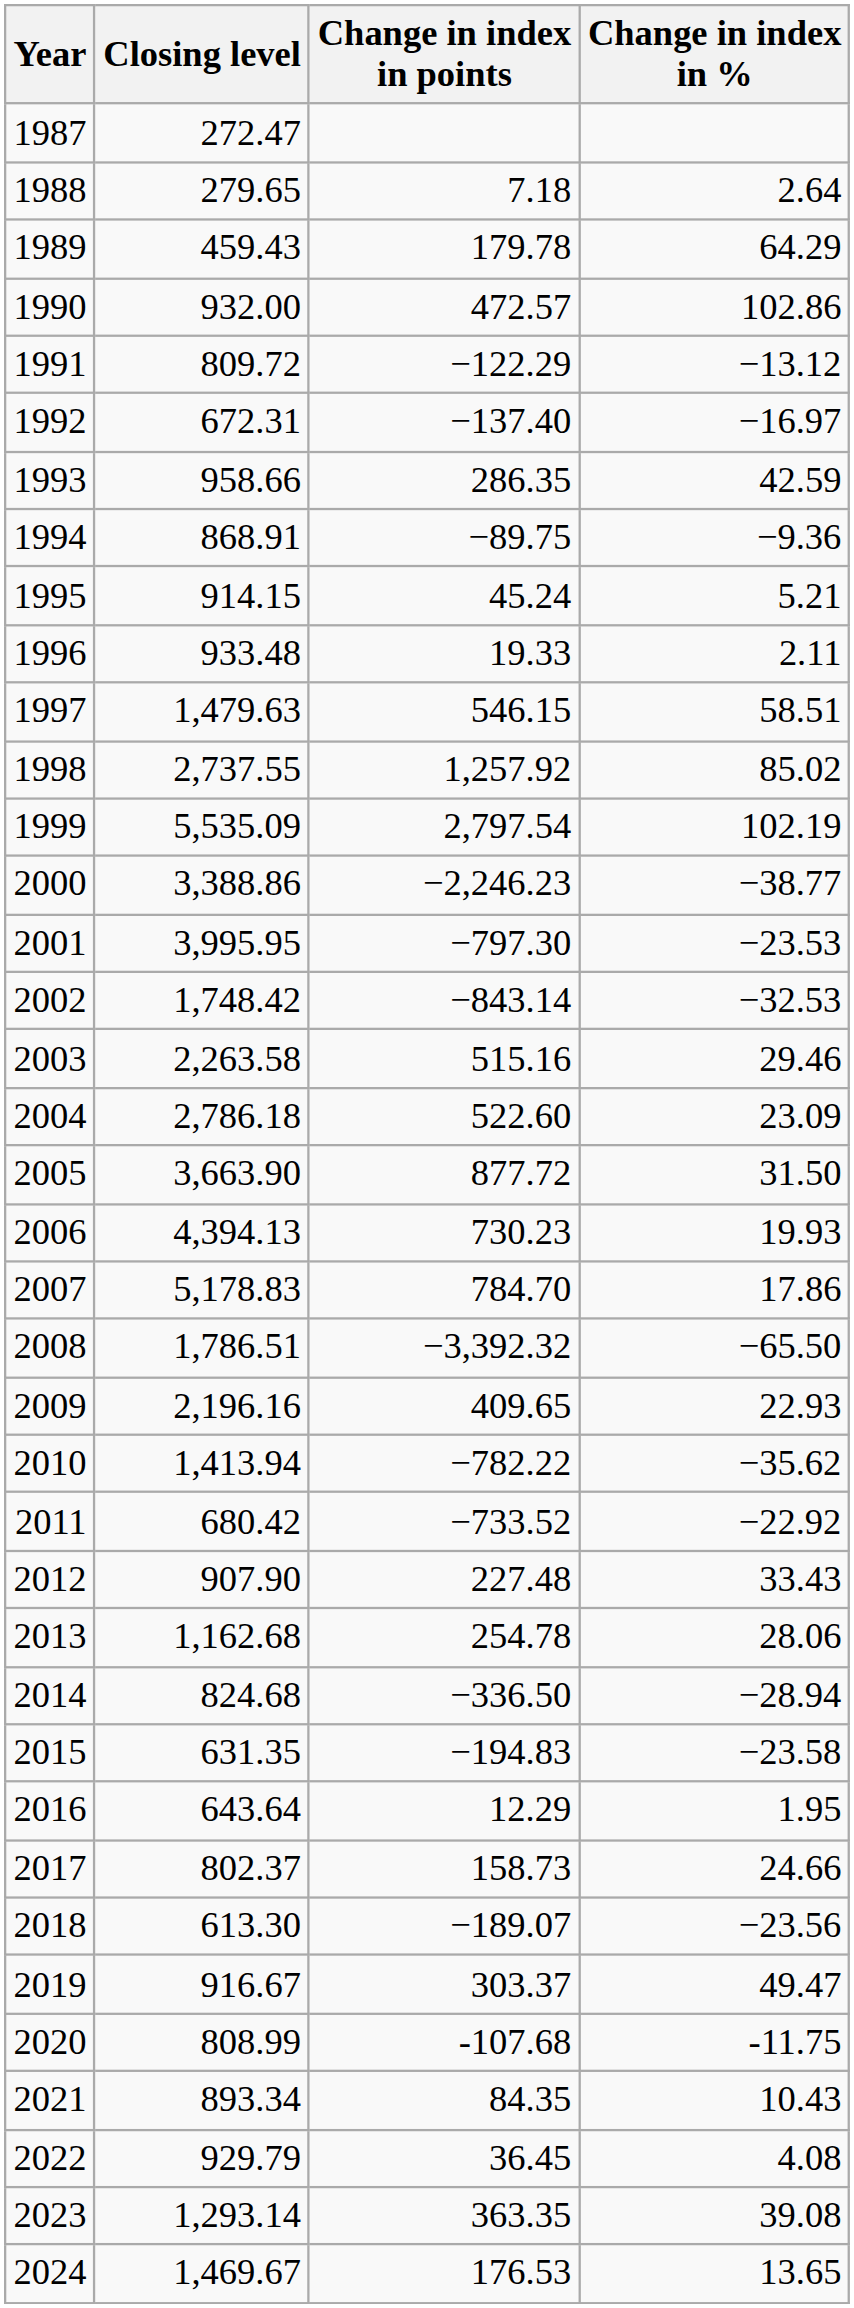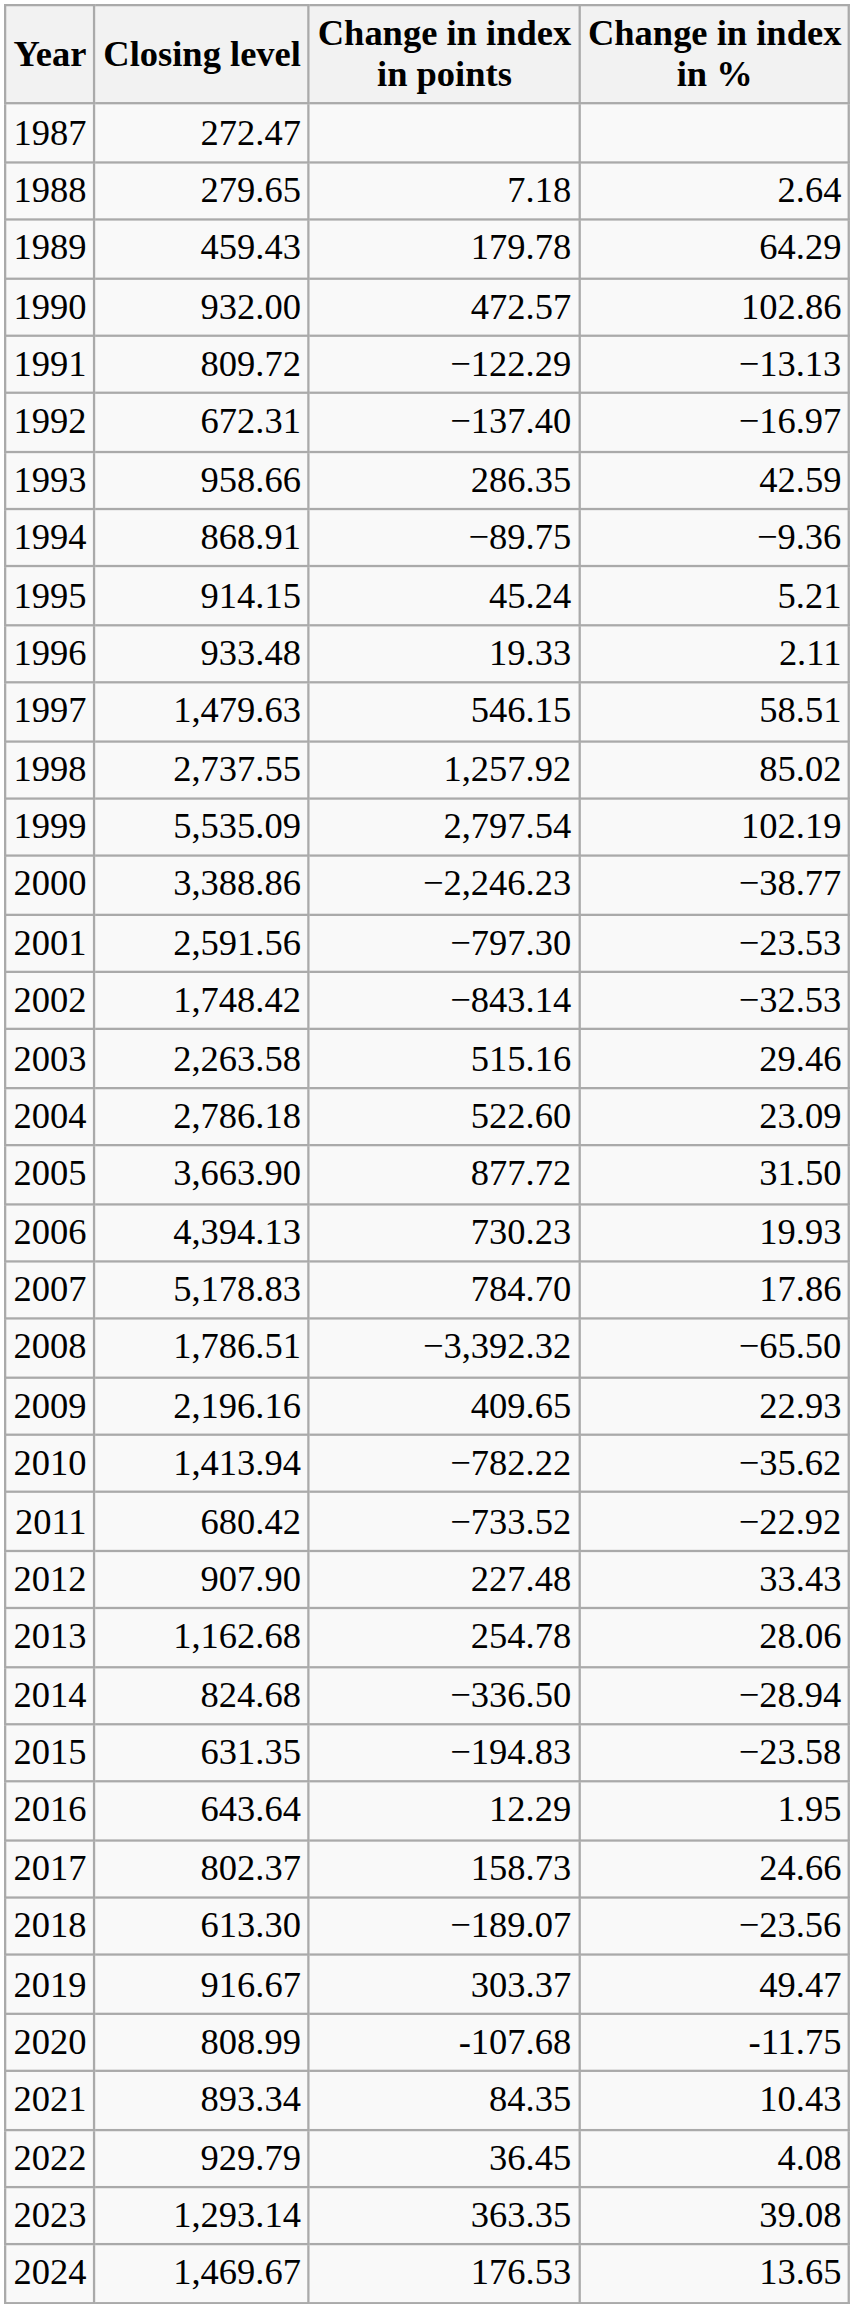 <table class="wikitable sortable" style="text-align:right;">
 <tr>
 <th>Year</th>
 <th>Closing level</th>
 <th>Change in index<br>in points</th>
 <th>Change in index<br>in %</th>
 </tr>
 <tr>
 <td>1987</td>
 <td>272.47</td>
 <td></td>
 <td></td>
 </tr>
 <tr>
 <td>1988</td>
 <td>279.65</td>
 <td>7.18</td>
 <td>2.64</td>
 </tr>
 <tr>
 <td>1989</td>
 <td>459.43</td>
 <td>179.78</td>
 <td>64.29</td>
 </tr>
 <tr>
 <td>1990</td>
 <td>932.00</td>
 <td>472.57</td>
 <td>102.86</td>
 </tr>
 <tr>
 <td>1991</td>
 <td>809.72</td>
 <td>−122.29</td>
-<td>−13.12</td>
+<td>−13.13</td>
 </tr>
 <tr>
 <td>1992</td>
 <td>672.31</td>
 <td>−137.40</td>
 <td>−16.97</td>
 </tr>
 <tr>
 <td>1993</td>
 <td>958.66</td>
 <td>286.35</td>
 <td>42.59</td>
 </tr>
 <tr>
 <td>1994</td>
 <td>868.91</td>
 <td>−89.75</td>
 <td>−9.36</td>
 </tr>
 <tr>
 <td>1995</td>
 <td>914.15</td>
 <td>45.24</td>
 <td>5.21</td>
 </tr>
 <tr>
 <td>1996</td>
 <td>933.48</td>
 <td>19.33</td>
 <td>2.11</td>
 </tr>
 <tr>
 <td>1997</td>
 <td>1,479.63</td>
 <td>546.15</td>
 <td>58.51</td>
 </tr>
 <tr>
 <td>1998</td>
 <td>2,737.55</td>
 <td>1,257.92</td>
 <td>85.02</td>
 </tr>
 <tr>
 <td>1999</td>
 <td>5,535.09</td>
 <td>2,797.54</td>
 <td>102.19</td>
 </tr>
 <tr>
 <td>2000</td>
 <td>3,388.86</td>
 <td>−2,246.23</td>
 <td>−38.77</td>
 </tr>
 <tr>
 <td>2001</td>
-<td>3,995.95</td>
+<td>2,591.56</td>
 <td>−797.30</td>
 <td>−23.53</td>
 </tr>
 <tr>
 <td>2002</td>
 <td>1,748.42</td>
 <td>−843.14</td>
 <td>−32.53</td>
 </tr>
 <tr>
 <td>2003</td>
 <td>2,263.58</td>
 <td>515.16</td>
 <td>29.46</td>
 </tr>
 <tr>
 <td>2004</td>
 <td>2,786.18</td>
 <td>522.60</td>
 <td>23.09</td>
 </tr>
 <tr>
 <td>2005</td>
 <td>3,663.90</td>
 <td>877.72</td>
 <td>31.50</td>
 </tr>
 <tr>
 <td>2006</td>
 <td>4,394.13</td>
 <td>730.23</td>
 <td>19.93</td>
 </tr>
 <tr>
 <td>2007</td>
 <td>5,178.83</td>
 <td>784.70</td>
 <td>17.86</td>
 </tr>
 <tr>
 <td>2008</td>
 <td>1,786.51</td>
 <td>−3,392.32</td>
 <td>−65.50</td>
 </tr>
 <tr>
 <td>2009</td>
 <td>2,196.16</td>
 <td>409.65</td>
 <td>22.93</td>
 </tr>
 <tr>
 <td>2010</td>
 <td>1,413.94</td>
 <td>−782.22</td>
 <td>−35.62</td>
 </tr>
 <tr>
 <td>2011</td>
 <td>680.42</td>
 <td>−733.52</td>
 <td>−22.92</td>
 </tr>
 <tr>
 <td>2012</td>
 <td>907.90</td>
 <td>227.48</td>
 <td>33.43</td>
 </tr>
 <tr>
 <td>2013</td>
 <td>1,162.68</td>
 <td>254.78</td>
 <td>28.06</td>
 </tr>
 <tr>
 <td>2014</td>
 <td>824.68</td>
 <td>−336.50</td>
 <td>−28.94</td>
 </tr>
 <tr>
 <td>2015</td>
 <td>631.35</td>
 <td>−194.83</td>
 <td>−23.58</td>
 </tr>
 <tr>
 <td>2016</td>
 <td>643.64</td>
 <td>12.29</td>
 <td>1.95</td>
 </tr>
 <tr>
 <td>2017</td>
 <td>802.37</td>
 <td>158.73</td>
 <td>24.66</td>
 </tr>
 <tr>
 <td>2018</td>
 <td>613.30</td>
 <td>−189.07</td>
 <td>−23.56</td>
 </tr>
 <tr>
 <td>2019</td>
 <td>916.67</td>
 <td>303.37</td>
 <td>49.47</td>
 </tr>
 <tr>
 <td>2020</td>
 <td>808.99</td>
 <td>-107.68</td>
 <td>-11.75</td>
 </tr>
 <tr>
 <td>2021</td>
 <td>893.34</td>
 <td>84.35</td>
 <td>10.43</td>
 </tr>
 <tr>
 <td>2022</td>
 <td>929.79</td>
 <td>36.45</td>
 <td>4.08</td>
 </tr>
 <tr>
 <td>2023</td>
 <td>1,293.14</td>
 <td>363.35</td>
 <td>39.08</td>
 </tr>
 <tr>
 <td>2024</td>
 <td>1,469.67</td>
 <td>176.53</td>
 <td>13.65</td>
 </tr>
 <tr>
 </tr>
 </table>
